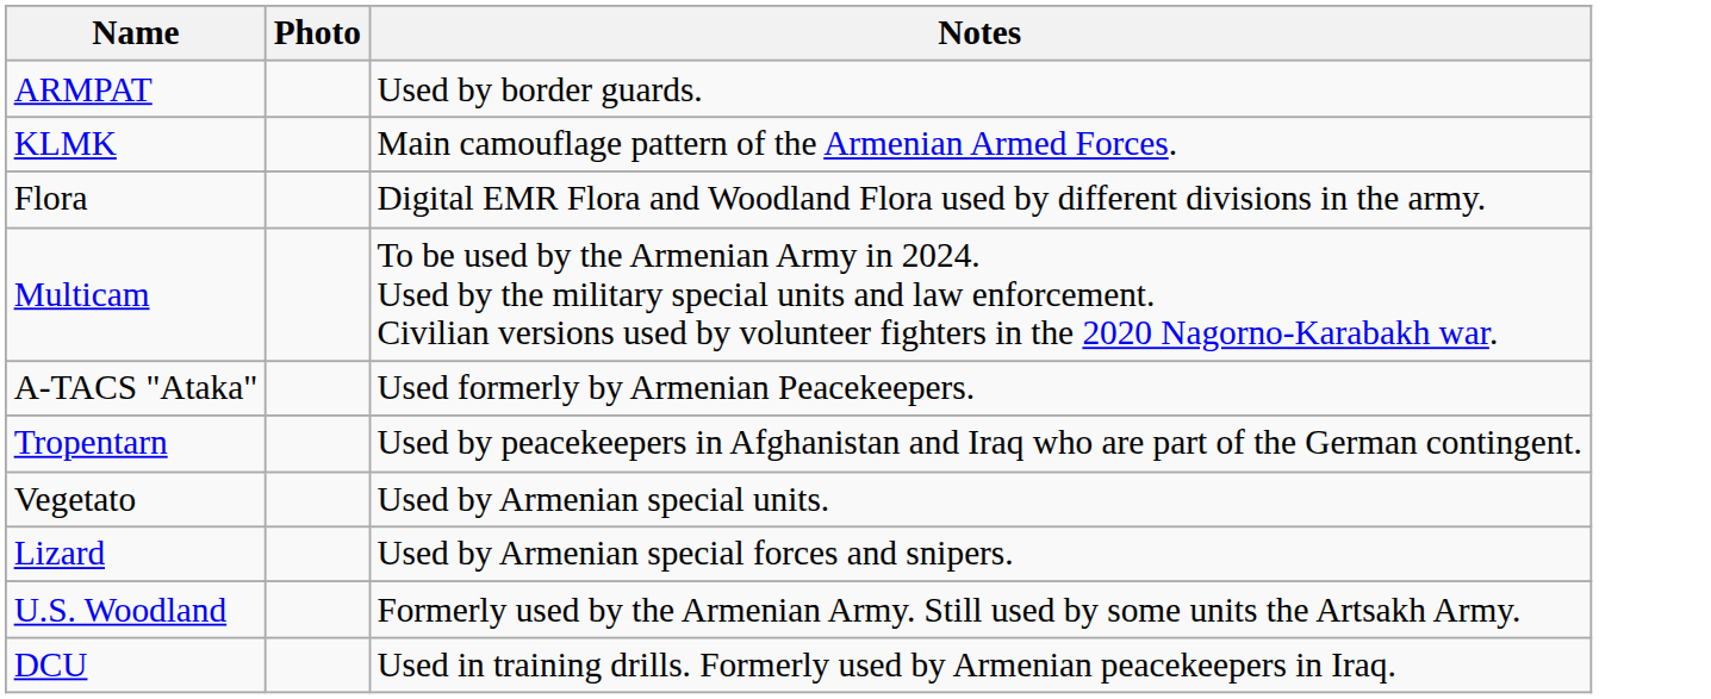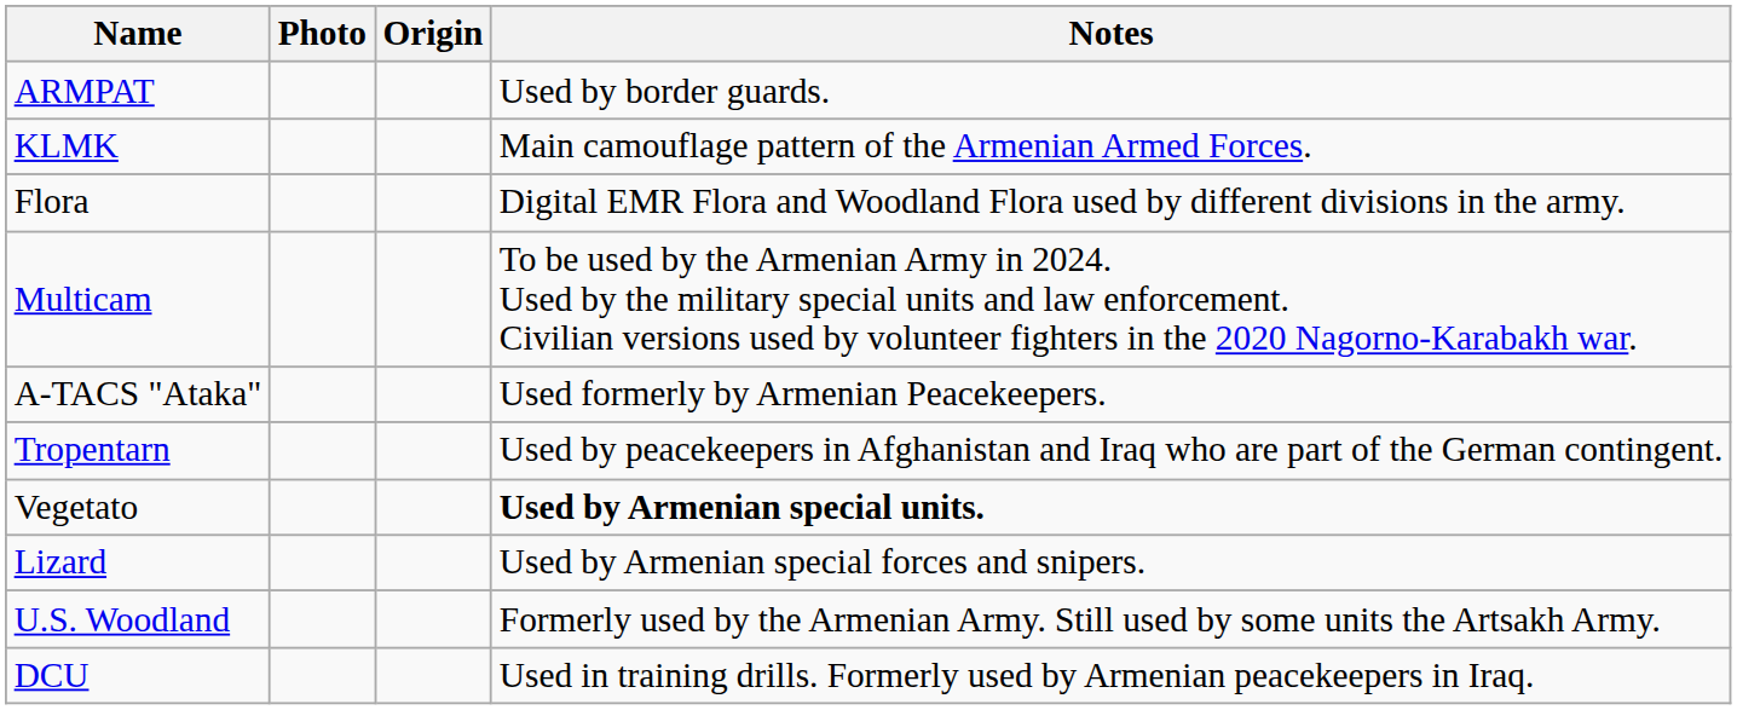 <table class="wikitable">
 <tr>
 <th>Name</th>
 <th>Photo</th>
+<th>Origin</th>
 <th>Notes</th>
 </tr>
 <tr>
 <td><a href='#'>ARMPAT</a></td>
+<td></td>
 <td></td>
 <td>Used by border guards.</td>
 </tr>
 <tr>
 <td><a href='#'>KLMK</a></td>
 <td></td>
+<td></td>
 <td>Main camouflage pattern of the <a href='#'>Armenian Armed Forces</a>.</td>
 </tr>
 <tr>
 <td>Flora</td>
+<td></td>
 <td></td>
 <td>Digital EMR Flora and Woodland Flora used by different divisions in the army.</td>
 </tr>
 <tr>
 <td><a href='#'>Multicam</a></td>
 <td></td>
+<td></td>
 <td>To be used by the Armenian Army in 2024.<br>Used by the military special units and law enforcement.<br>Civilian versions used by volunteer fighters in the <a href='#'>2020 Nagorno-Karabakh war</a>.</td>
 </tr>
 <tr>
 <td>A-TACS "Ataka"</td>
+<td></td>
 <td></td>
 <td>Used formerly by Armenian Peacekeepers.</td>
 </tr>
 <tr>
 <td><a href='#'>Tropentarn</a></td>
 <td></td>
+<td></td>
 <td>Used by peacekeepers in Afghanistan and Iraq who are part of the German contingent.</td>
 </tr>
 <tr>
 <td>Vegetato</td>
 <td></td>
-<td>Used by Armenian special units.</td>
+<td></td>
+<td><strong>Used by Armenian special units.</strong></td>
 </tr>
 <tr>
 <td><a href='#'>Lizard</a></td>
+<td></td>
 <td></td>
 <td>Used by Armenian special forces and snipers.</td>
 </tr>
 <tr>
 <td><a href='#'>U.S. Woodland</a></td>
 <td></td>
+<td></td>
 <td>Formerly used by the Armenian Army. Still used by some units the Artsakh Army.</td>
 </tr>
 <tr>
 <td><a href='#'>DCU</a></td>
 <td></td>
+<td></td>
 <td>Used in training drills. Formerly used by Armenian peacekeepers in Iraq.</td>
 </tr>
 </table>
